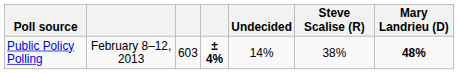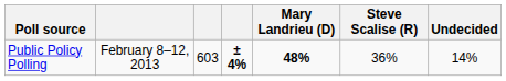 <table class="wikitable" style="text-align:center">
 <tr valign= bottom>
 <th>Poll source</th>
 <th></th>
 <th></th>
 <th></th>
+<th style="width:100px;">Mary<br>Landrieu (D)</th>
+<th style="width:100px;">Steve<br>Scalise (R)</th>
 <th>Undecided</th>
-<th style="width:100px;">Steve<br>Scalise (R)</th>
-<th style="width:100px;">Mary<br>Landrieu (D)</th>
 </tr>
 <tr>
 <td align=left><a href='#'>Public Policy Polling</a></td>
 <td>February 8–12, 2013</td>
 <td>603</td>
 <td><strong>± 4%</strong></td>
+<td><strong>48%</strong></td>
+<td>36%</td>
 <td>14%</td>
-<td>38%</td>
-<td><strong>48%</strong></td>
 </tr>
 </table>
